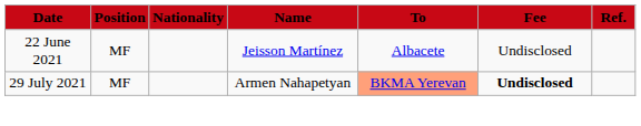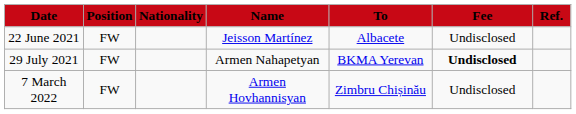 <table class="wikitable"  style="text-align:center; font-size:90%; ">
 <tr>
 <th style="background:#C80815; color:black; width:150px;">Date</th>
 <th style="background:#C80815; color:black; width:50px;">Position</th>
 <th style="background:#C80815; color:black; width:50px;">Nationality</th>
 <th style="background:#C80815; color:black; width:200px;">Name</th>
 <th style="background:#C80815; color:black; width:200px;">To</th>
 <th style="background:#C80815; color:black; width:150px;">Fee</th>
 <th style="background:#C80815; color:black; width:50px;">Ref.</th>
 </tr>
 <tr>
 <td>22 June 2021</td>
-<td>MF</td>
+<td>FW</td>
 <td></td>
 <td><a href='#'>Jeisson Martínez</a></td>
 <td><a href='#'>Albacete</a></td>
 <td>Undisclosed</td>
 <td></td>
 </tr>
 <tr>
 <td>29 July 2021</td>
-<td>MF</td>
+<td>FW</td>
 <td></td>
 <td>Armen Nahapetyan</td>
-<td style="background: lightsalmon;"><a href='#'>BKMA Yerevan</a></td>
+<td><a href='#'>BKMA Yerevan</a></td>
 <td><strong>Undisclosed</strong></td>
 <td></td>
 </tr>
+<tr>
+<td>7 March 2022</td>
+<td>FW</td>
+<td></td>
+<td><a href='#'>Armen Hovhannisyan</a></td>
+<td><a href='#'>Zimbru Chișinău</a></td>
+<td>Undisclosed</td>
+<td></td>
+</tr>
 </table>
